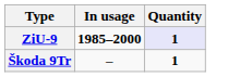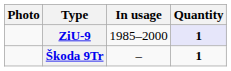 <table class="wikitable" style="text-align:center">
 <tr>
+<th>Photo</th>
 <th>Type</th>
 <th>In usage</th>
 <th>Quantity</th>
 </tr>
 <tr>
+<td></td>
 <th><a href='#'>ZiU-9</a></th>
-<td><strong>1985–2000</strong></td>
+<td>1985–2000</td>
 <td style="background: lavender;"><strong>1</strong></td>
 </tr>
 <tr>
+<td></td>
 <th><a href='#'>Škoda 9Tr</a></th>
 <td>–</td>
 <td><strong>1</strong></td>
 </tr>
 </table>
